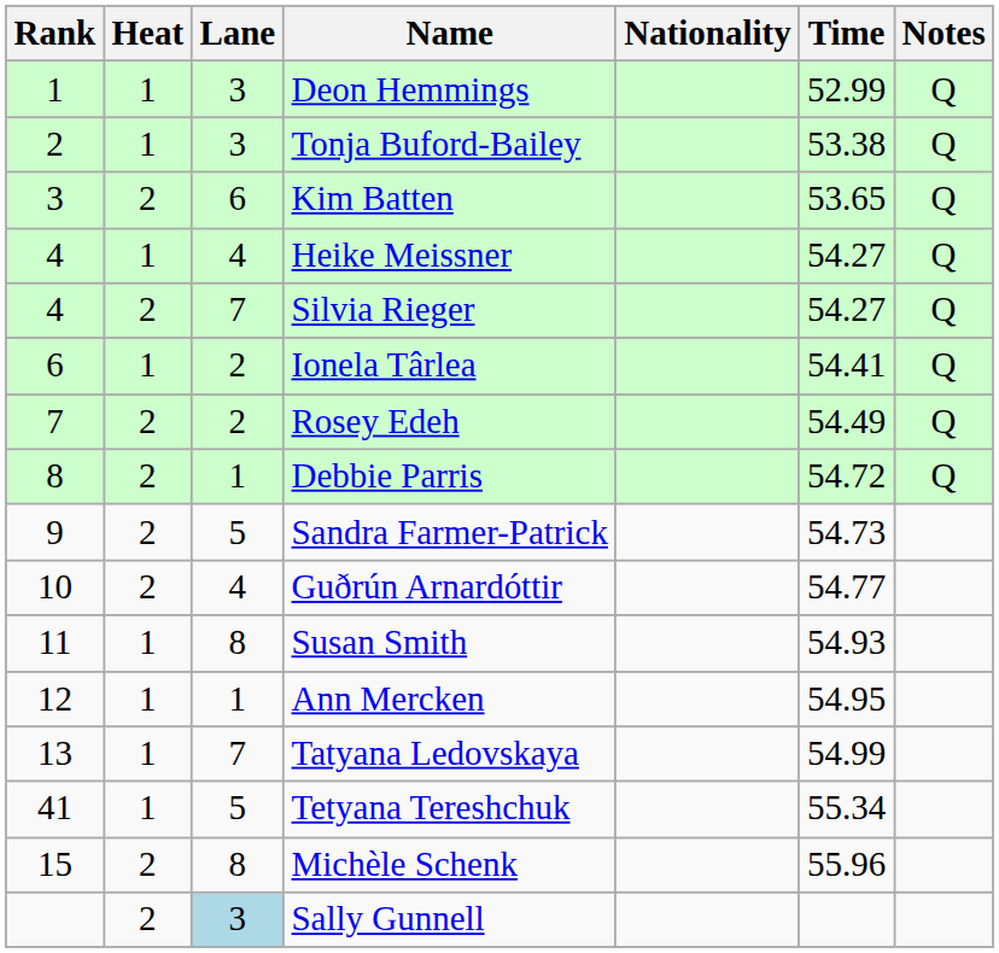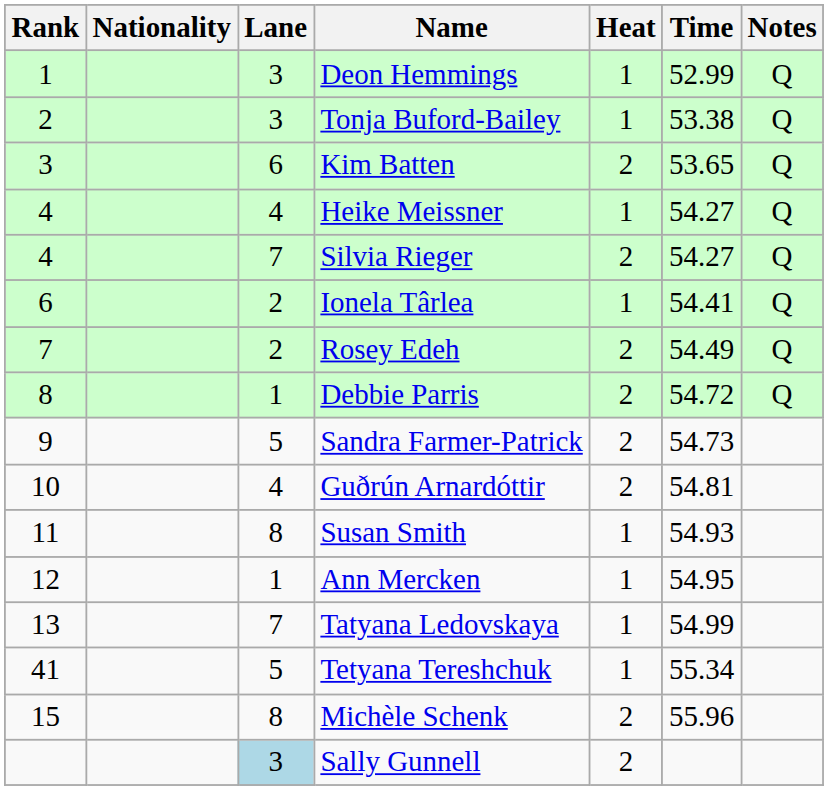 <table class="wikitable sortable" style="text-align:center">
 <tr>
 <th>Rank</th>
-<th>Heat</th>
+<th>Nationality</th>
 <th>Lane</th>
 <th>Name</th>
-<th>Nationality</th>
+<th>Heat</th>
 <th>Time</th>
 <th>Notes</th>
 </tr>
 <tr bgcolor=ccffcc>
 <td>1</td>
-<td>1</td>
+<td align=left></td>
 <td>3</td>
 <td align=left><a href='#'>Deon Hemmings</a></td>
-<td align=left></td>
+<td>1</td>
 <td>52.99</td>
 <td>Q</td>
 </tr>
 <tr bgcolor=ccffcc>
 <td>2</td>
-<td>1</td>
+<td align=left></td>
 <td>3</td>
 <td align=left><a href='#'>Tonja Buford-Bailey</a></td>
-<td align=left></td>
+<td>1</td>
 <td>53.38</td>
 <td>Q</td>
 </tr>
 <tr bgcolor=ccffcc>
 <td>3</td>
-<td>2</td>
+<td align=left></td>
 <td>6</td>
 <td align=left><a href='#'>Kim Batten</a></td>
-<td align=left></td>
+<td>2</td>
 <td>53.65</td>
 <td>Q</td>
 </tr>
 <tr bgcolor=ccffcc>
 <td>4</td>
-<td>1</td>
+<td align=left></td>
 <td>4</td>
 <td align=left><a href='#'>Heike Meissner</a></td>
-<td align=left></td>
+<td>1</td>
 <td>54.27</td>
 <td>Q</td>
 </tr>
 <tr bgcolor=ccffcc>
 <td>4</td>
-<td>2</td>
+<td align=left></td>
 <td>7</td>
 <td align=left><a href='#'>Silvia Rieger</a></td>
-<td align=left></td>
+<td>2</td>
 <td>54.27</td>
 <td>Q</td>
 </tr>
 <tr bgcolor=ccffcc>
 <td>6</td>
-<td>1</td>
+<td align=left></td>
 <td>2</td>
 <td align=left><a href='#'>Ionela Târlea</a></td>
-<td align=left></td>
+<td>1</td>
 <td>54.41</td>
 <td>Q</td>
 </tr>
 <tr bgcolor=ccffcc>
 <td>7</td>
-<td>2</td>
+<td align=left></td>
 <td>2</td>
 <td align=left><a href='#'>Rosey Edeh</a></td>
-<td align=left></td>
+<td>2</td>
 <td>54.49</td>
 <td>Q</td>
 </tr>
 <tr bgcolor=ccffcc>
 <td>8</td>
-<td>2</td>
+<td align=left></td>
 <td>1</td>
 <td align=left><a href='#'>Debbie Parris</a></td>
-<td align=left></td>
+<td>2</td>
 <td>54.72</td>
 <td>Q</td>
 </tr>
 <tr>
 <td>9</td>
-<td>2</td>
+<td align=left></td>
 <td>5</td>
 <td align=left><a href='#'>Sandra Farmer-Patrick</a></td>
-<td align=left></td>
+<td>2</td>
 <td>54.73</td>
 <td></td>
 </tr>
 <tr>
 <td>10</td>
-<td>2</td>
+<td align=left></td>
 <td>4</td>
 <td align=left><a href='#'>Guðrún Arnardóttir</a></td>
-<td align=left></td>
-<td>54.77</td>
+<td>2</td>
+<td>54.81</td>
 <td></td>
 </tr>
 <tr>
 <td>11</td>
-<td>1</td>
+<td align=left></td>
 <td>8</td>
 <td align=left><a href='#'>Susan Smith</a></td>
-<td align=left></td>
+<td>1</td>
 <td>54.93</td>
 <td></td>
 </tr>
 <tr>
 <td>12</td>
-<td>1</td>
+<td align=left></td>
 <td>1</td>
 <td align=left><a href='#'>Ann Mercken</a></td>
-<td align=left></td>
+<td>1</td>
 <td>54.95</td>
 <td></td>
 </tr>
 <tr>
 <td>13</td>
-<td>1</td>
+<td align=left></td>
 <td>7</td>
 <td align=left><a href='#'>Tatyana Ledovskaya</a></td>
-<td align=left></td>
+<td>1</td>
 <td>54.99</td>
 <td></td>
 </tr>
 <tr>
 <td>41</td>
-<td>1</td>
+<td align=left></td>
 <td>5</td>
 <td align=left><a href='#'>Tetyana Tereshchuk</a></td>
-<td align=left></td>
+<td>1</td>
 <td>55.34</td>
 <td></td>
 </tr>
 <tr>
 <td>15</td>
-<td>2</td>
+<td align=left></td>
 <td>8</td>
 <td align=left><a href='#'>Michèle Schenk</a></td>
-<td align=left></td>
+<td>2</td>
 <td>55.96</td>
 <td></td>
 </tr>
 <tr>
 <td></td>
-<td>2</td>
+<td align=left></td>
 <td style="background: lightblue;">3</td>
 <td align=left><a href='#'>Sally Gunnell</a></td>
-<td align=left></td>
+<td>2</td>
 <td></td>
 <td></td>
 </tr>
 </table>
